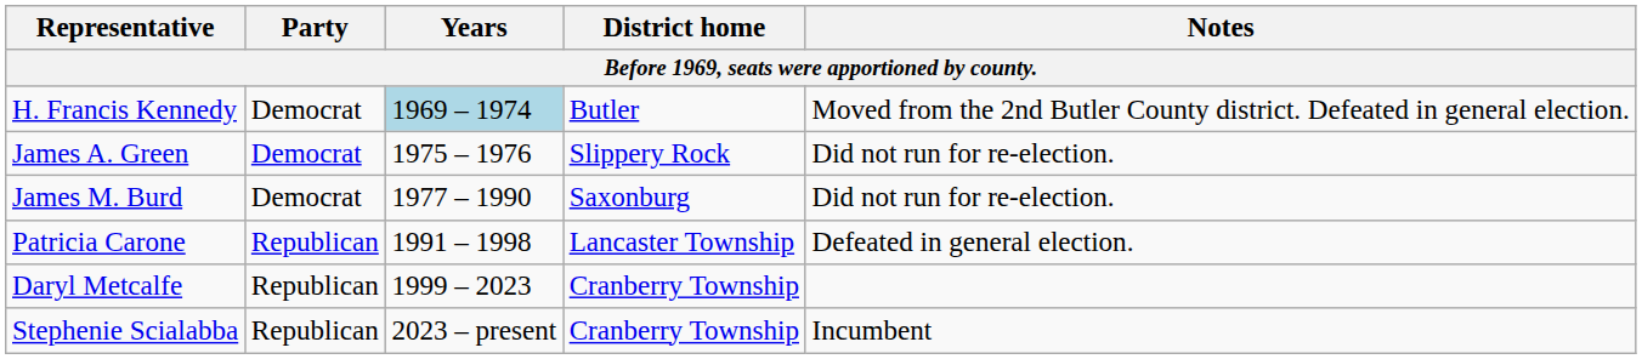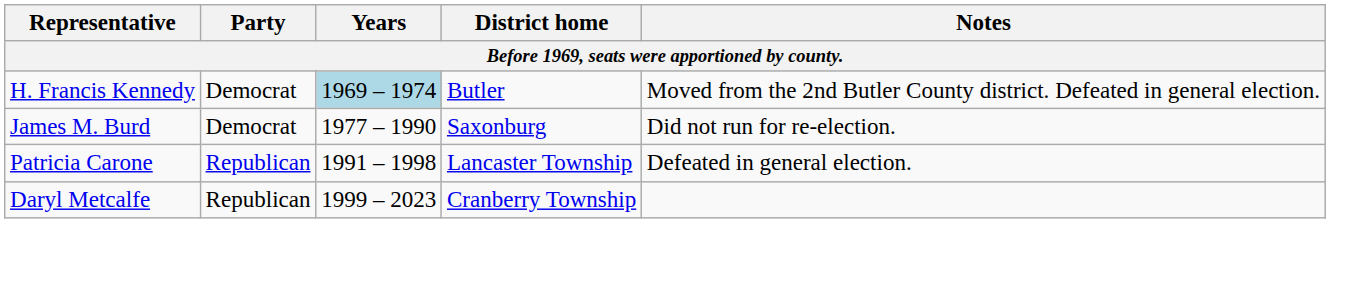 <table class=wikitable>
 <tr>
 <th>Representative</th>
 <th>Party</th>
 <th>Years</th>
 <th>District home</th>
 <th>Notes</th>
 </tr>
 <tr>
 <th colspan=5 style="font-size: 80%;"><em>Before 1969, seats were apportioned by county.</em></th>
 </tr>
 <tr>
 <td><a href='#'>H. Francis Kennedy</a></td>
 <td>Democrat</td>
 <td style="background: lightblue;">1969 – 1974</td>
 <td><a href='#'>Butler</a></td>
 <td>Moved from the 2nd Butler County district. Defeated in general election.</td>
-</tr>
-<tr>
-<td><a href='#'>James A. Green</a></td>
-<td><a href='#'>Democrat</a></td>
-<td>1975 – 1976</td>
-<td><a href='#'>Slippery Rock</a></td>
-<td>Did not run for re-election.</td>
 </tr>
 <tr>
 <td><a href='#'>James M. Burd</a></td>
 <td>Democrat</td>
 <td>1977 – 1990</td>
 <td><a href='#'>Saxonburg</a></td>
 <td>Did not run  for re-election.</td>
 </tr>
 <tr>
 <td><a href='#'>Patricia Carone</a></td>
 <td><a href='#'>Republican</a></td>
 <td>1991 – 1998</td>
 <td><a href='#'>Lancaster Township</a></td>
 <td>Defeated in general election.</td>
 </tr>
 <tr>
 <td><a href='#'>Daryl Metcalfe</a></td>
 <td>Republican</td>
 <td>1999 – 2023</td>
 <td><a href='#'>Cranberry Township</a></td>
 <td></td>
 </tr>
-<tr>
-<td><a href='#'>Stephenie Scialabba</a></td>
-<td>Republican</td>
-<td>2023 – present</td>
-<td><a href='#'>Cranberry Township</a></td>
-<td>Incumbent</td>
-</tr>
 </table>
